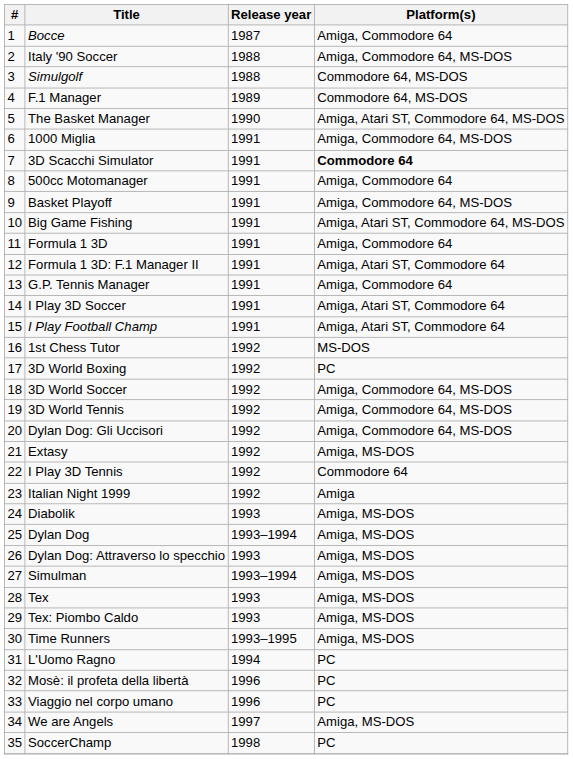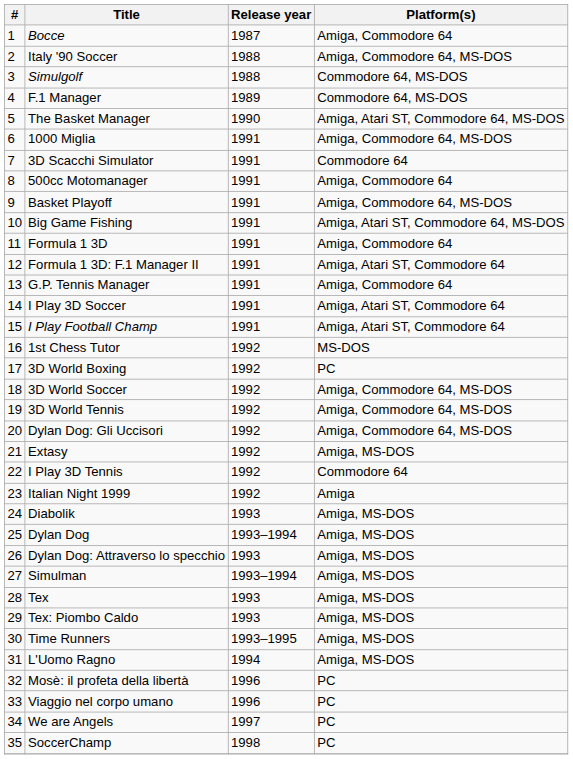 <table class="wikitable sortable" border="1">
 <tr>
 <th scope="col">#</th>
 <th scope="col">Title</th>
 <th scope="col">Release year</th>
 <th scope="col">Platform(s)</th>
 </tr>
 <tr>
 <td>1</td>
 <td><em>Bocce</em></td>
 <td>1987</td>
 <td>Amiga, Commodore 64</td>
 </tr>
 <tr>
 <td>2</td>
 <td>Italy '90 Soccer</td>
 <td>1988</td>
 <td>Amiga, Commodore 64, MS-DOS</td>
 </tr>
 <tr>
 <td>3</td>
 <td><em>Simulgolf</em></td>
 <td>1988</td>
 <td>Commodore 64, MS-DOS</td>
 </tr>
 <tr>
 <td>4</td>
 <td>F.1 Manager</td>
 <td>1989</td>
 <td>Commodore 64, MS-DOS</td>
 </tr>
 <tr>
 <td>5</td>
 <td>The Basket Manager</td>
 <td>1990</td>
 <td>Amiga, Atari ST, Commodore 64, MS-DOS</td>
 </tr>
 <tr>
 <td>6</td>
 <td>1000 Miglia</td>
 <td>1991</td>
 <td>Amiga, Commodore 64, MS-DOS</td>
 </tr>
 <tr>
 <td>7</td>
 <td>3D Scacchi Simulator</td>
 <td>1991</td>
-<td><strong>Commodore 64</strong></td>
+<td>Commodore 64</td>
 </tr>
 <tr>
 <td>8</td>
 <td>500cc Motomanager</td>
 <td>1991</td>
 <td>Amiga, Commodore 64</td>
 </tr>
 <tr>
 <td>9</td>
 <td>Basket Playoff</td>
 <td>1991</td>
 <td>Amiga, Commodore 64, MS-DOS</td>
 </tr>
 <tr>
 <td>10</td>
 <td>Big Game Fishing</td>
 <td>1991</td>
 <td>Amiga, Atari ST, Commodore 64, MS-DOS</td>
 </tr>
 <tr>
 <td>11</td>
 <td>Formula 1 3D</td>
 <td>1991</td>
 <td>Amiga, Commodore 64</td>
 </tr>
 <tr>
 <td>12</td>
 <td>Formula 1 3D: F.1 Manager II</td>
 <td>1991</td>
 <td>Amiga, Atari ST, Commodore 64</td>
 </tr>
 <tr>
 <td>13</td>
 <td>G.P. Tennis Manager</td>
 <td>1991</td>
 <td>Amiga, Commodore 64</td>
 </tr>
 <tr>
 <td>14</td>
 <td>I Play 3D Soccer</td>
 <td>1991</td>
 <td>Amiga, Atari ST, Commodore 64</td>
 </tr>
 <tr>
 <td>15</td>
 <td><em>I Play Football Champ</em></td>
 <td>1991</td>
 <td>Amiga, Atari ST, Commodore 64</td>
 </tr>
 <tr>
 <td>16</td>
 <td>1st Chess Tutor</td>
 <td>1992</td>
 <td>MS-DOS</td>
 </tr>
 <tr>
 <td>17</td>
 <td>3D World Boxing</td>
 <td>1992</td>
 <td>PC</td>
 </tr>
 <tr>
 <td>18</td>
 <td>3D World Soccer</td>
 <td>1992</td>
 <td>Amiga, Commodore 64, MS-DOS</td>
 </tr>
 <tr>
 <td>19</td>
 <td>3D World Tennis</td>
 <td>1992</td>
 <td>Amiga, Commodore 64, MS-DOS</td>
 </tr>
 <tr>
 <td>20</td>
 <td>Dylan Dog: Gli Uccisori</td>
 <td>1992</td>
 <td>Amiga, Commodore 64, MS-DOS</td>
 </tr>
 <tr>
 <td>21</td>
 <td>Extasy</td>
 <td>1992</td>
 <td>Amiga, MS-DOS</td>
 </tr>
 <tr>
 <td>22</td>
 <td>I Play 3D Tennis</td>
 <td>1992</td>
 <td>Commodore 64</td>
 </tr>
 <tr>
 <td>23</td>
 <td>Italian Night 1999</td>
 <td>1992</td>
 <td>Amiga</td>
 </tr>
 <tr>
 <td>24</td>
 <td>Diabolik</td>
 <td>1993</td>
 <td>Amiga, MS-DOS</td>
 </tr>
 <tr>
 <td>25</td>
 <td>Dylan Dog</td>
 <td>1993–1994</td>
 <td>Amiga, MS-DOS</td>
 </tr>
 <tr>
 <td>26</td>
 <td>Dylan Dog: Attraverso lo specchio</td>
 <td>1993</td>
 <td>Amiga, MS-DOS</td>
 </tr>
 <tr>
 <td>27</td>
 <td>Simulman</td>
 <td>1993–1994</td>
 <td>Amiga, MS-DOS</td>
 </tr>
 <tr>
 <td>28</td>
 <td>Tex</td>
 <td>1993</td>
 <td>Amiga, MS-DOS</td>
 </tr>
 <tr>
 <td>29</td>
 <td>Tex: Piombo Caldo</td>
 <td>1993</td>
 <td>Amiga, MS-DOS</td>
 </tr>
 <tr>
 <td>30</td>
 <td>Time Runners</td>
 <td>1993–1995</td>
 <td>Amiga, MS-DOS</td>
 </tr>
 <tr>
 <td>31</td>
 <td>L'Uomo Ragno</td>
 <td>1994</td>
-<td>PC</td>
+<td>Amiga, MS-DOS</td>
 </tr>
 <tr>
 <td>32</td>
 <td>Mosè: il profeta della libertà</td>
 <td>1996</td>
 <td>PC</td>
 </tr>
 <tr>
 <td>33</td>
 <td>Viaggio nel corpo umano</td>
 <td>1996</td>
 <td>PC</td>
 </tr>
 <tr>
 <td>34</td>
 <td>We are Angels</td>
 <td>1997</td>
-<td>Amiga, MS-DOS</td>
+<td>PC</td>
 </tr>
 <tr>
 <td>35</td>
 <td>SoccerChamp</td>
 <td>1998</td>
 <td>PC</td>
 </tr>
 <tr>
 </tr>
 </table>
